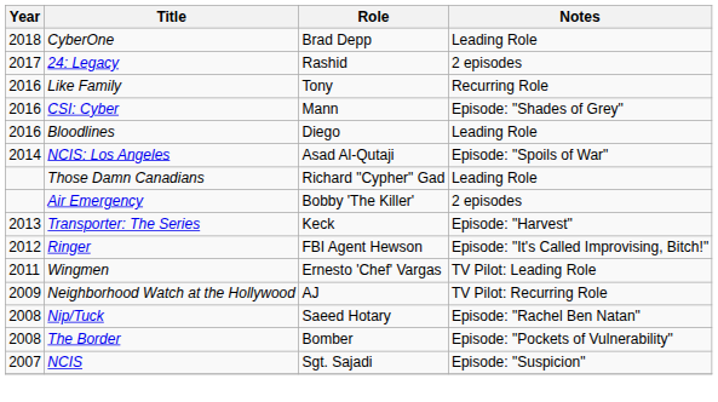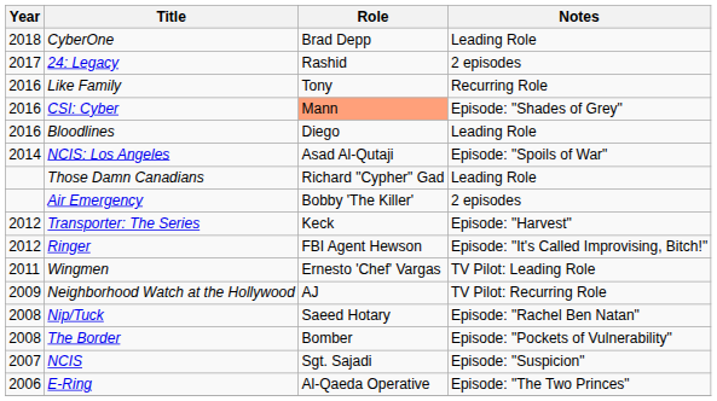 <table class="wikitable sortable">
 <tr>
 <th>Year</th>
 <th>Title</th>
 <th>Role</th>
 <th class="unsortable">Notes</th>
 </tr>
 <tr>
 <td>2018</td>
 <td><em>CyberOne</em></td>
 <td>Brad Depp</td>
 <td>Leading Role</td>
 </tr>
 <tr>
 <td>2017</td>
 <td><em><a href='#'>24: Legacy</a></em></td>
 <td>Rashid</td>
 <td>2 episodes</td>
 </tr>
 <tr>
 <td>2016</td>
 <td><em>Like Family</em></td>
 <td>Tony</td>
 <td>Recurring Role</td>
 </tr>
 <tr>
 <td>2016</td>
 <td><em><a href='#'>CSI: Cyber</a></em></td>
-<td>Mann</td>
+<td style="background: lightsalmon;">Mann</td>
 <td>Episode: "Shades of Grey"</td>
 </tr>
 <tr>
 <td>2016</td>
 <td><em>Bloodlines</em></td>
 <td>Diego</td>
 <td>Leading Role</td>
 </tr>
 <tr>
 <td>2014</td>
 <td><em><a href='#'>NCIS: Los Angeles</a></em></td>
 <td>Asad Al-Qutaji</td>
 <td>Episode: "Spoils of War"</td>
 </tr>
 <tr>
 <td></td>
 <td><em>Those Damn Canadians</em></td>
 <td>Richard "Cypher" Gad</td>
 <td>Leading Role</td>
 </tr>
 <tr>
 <td></td>
 <td><em><a href='#'>Air Emergency</a></em></td>
 <td>Bobby 'The Killer'</td>
 <td>2 episodes</td>
 </tr>
 <tr>
-<td>2013</td>
+<td>2012</td>
 <td><em><a href='#'>Transporter: The Series</a></em></td>
 <td>Keck</td>
 <td>Episode: "Harvest"</td>
 </tr>
 <tr>
 <td>2012</td>
 <td><em><a href='#'>Ringer</a></em></td>
 <td>FBI Agent Hewson</td>
 <td>Episode: "It's Called Improvising, Bitch!"</td>
 </tr>
 <tr>
 <td>2011</td>
 <td><em>Wingmen</em></td>
 <td>Ernesto 'Chef' Vargas</td>
 <td>TV Pilot: Leading Role</td>
 </tr>
 <tr>
 <td>2009</td>
 <td><em>Neighborhood Watch at the Hollywood</em></td>
 <td>AJ</td>
 <td>TV Pilot: Recurring Role</td>
 </tr>
 <tr>
 <td>2008</td>
 <td><em><a href='#'>Nip/Tuck</a></em></td>
 <td>Saeed Hotary</td>
 <td>Episode: "Rachel Ben Natan"</td>
 </tr>
 <tr>
 <td>2008</td>
 <td><em><a href='#'>The Border</a></em></td>
 <td>Bomber</td>
 <td>Episode: "Pockets of Vulnerability"</td>
 </tr>
 <tr>
 <td>2007</td>
 <td><em><a href='#'>NCIS</a></em></td>
 <td>Sgt. Sajadi</td>
 <td>Episode: "Suspicion"</td>
 </tr>
 <tr>
+<td>2006</td>
+<td><em><a href='#'>E-Ring</a></em></td>
+<td>Al-Qaeda Operative</td>
+<td>Episode: "The Two Princes"</td>
+</tr>
+<tr>
 </tr>
 </table>
